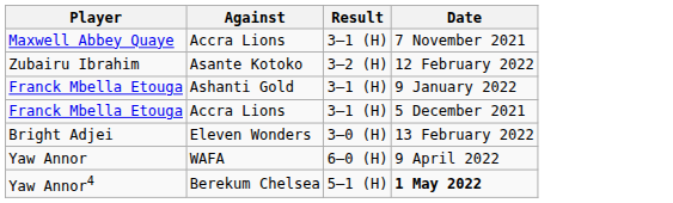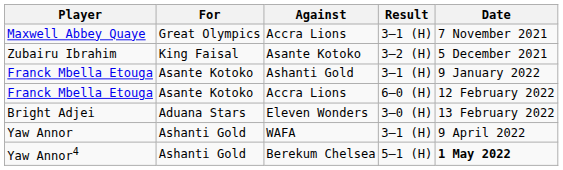 <table class="wikitable sortable">
 <tr>
 <th>Player</th>
+<th>For</th>
 <th>Against</th>
 <th style="text-align:center">Result</th>
 <th>Date</th>
 </tr>
 <tr>
 <td> <a href='#'>Maxwell Abbey Quaye</a></td>
+<td>Great Olympics</td>
 <td>Accra Lions</td>
 <td>3–1 (H)</td>
 <td>7 November 2021</td>
 </tr>
 <tr>
 <td> Zubairu Ibrahim</td>
+<td>King Faisal</td>
 <td>Asante Kotoko</td>
 <td>3–2 (H)</td>
-<td>12 February 2022</td>
+<td>5 December 2021</td>
 </tr>
 <tr>
 <td> <a href='#'>Franck Mbella Etouga</a></td>
+<td>Asante Kotoko</td>
 <td>Ashanti Gold</td>
 <td>3–1 (H)</td>
 <td>9 January 2022</td>
 </tr>
 <tr>
 <td> <a href='#'>Franck Mbella Etouga</a></td>
+<td>Asante Kotoko</td>
 <td>Accra Lions</td>
-<td>3–1 (H)</td>
-<td>5 December 2021</td>
+<td>6–0 (H)</td>
+<td>12 February 2022</td>
 </tr>
 <tr>
 <td> Bright Adjei</td>
+<td>Aduana Stars</td>
 <td>Eleven Wonders</td>
 <td>3–0 (H)</td>
 <td>13 February 2022</td>
 </tr>
 <tr>
 <td> Yaw Annor</td>
+<td>Ashanti Gold</td>
 <td>WAFA</td>
-<td>6–0 (H)</td>
+<td>3–1 (H)</td>
 <td>9 April 2022</td>
 </tr>
 <tr>
 <td> Yaw Annor<sup>4</sup></td>
+<td>Ashanti Gold</td>
 <td>Berekum Chelsea</td>
 <td>5–1 (H)</td>
 <td><strong>1 May 2022</strong></td>
 </tr>
 </table>
